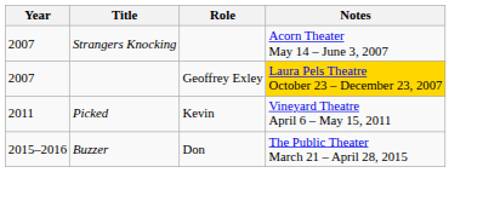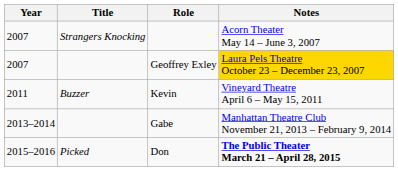 <table class="wikitable sortable">
 <tr>
 <th>Year</th>
 <th>Title</th>
 <th>Role</th>
 <th class="unsortable">Notes</th>
 </tr>
 <tr>
 <td>2007</td>
 <td><em>Strangers Knocking</em></td>
 <td></td>
 <td><a href='#'>Acorn Theater</a><br>May 14 – June 3, 2007</td>
 </tr>
 <tr>
 <td>2007</td>
 <td><em></em></td>
 <td>Geoffrey Exley</td>
 <td style="background: gold;"><a href='#'>Laura Pels Theatre</a><br>October 23 – December 23, 2007</td>
 </tr>
 <tr>
 <td>2011</td>
-<td><em>Picked</em></td>
+<td><em>Buzzer</em></td>
 <td>Kevin</td>
 <td><a href='#'>Vineyard Theatre</a><br>April 6 – May 15, 2011</td>
 </tr>
 <tr>
+<td>2013–2014</td>
+<td><em></em></td>
+<td>Gabe</td>
+<td><a href='#'>Manhattan Theatre Club</a><br>November 21, 2013 – February 9, 2014</td>
+</tr>
+<tr>
 <td>2015–2016</td>
-<td><em>Buzzer</em></td>
+<td><em>Picked</em></td>
 <td>Don</td>
-<td><a href='#'>The Public Theater</a><br>March 21 – April 28, 2015</td>
+<td><strong><a href='#'>The Public Theater</a><br>March 21 – April 28, 2015</strong></td>
 </tr>
 </table>
